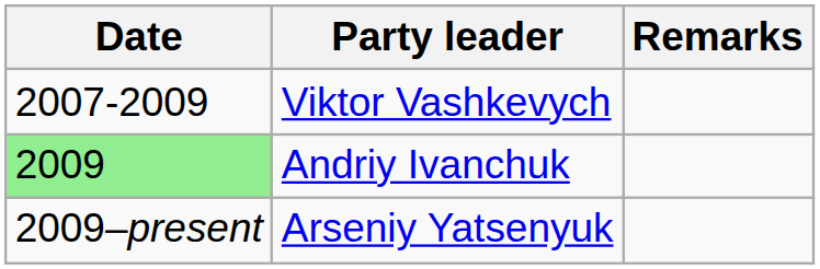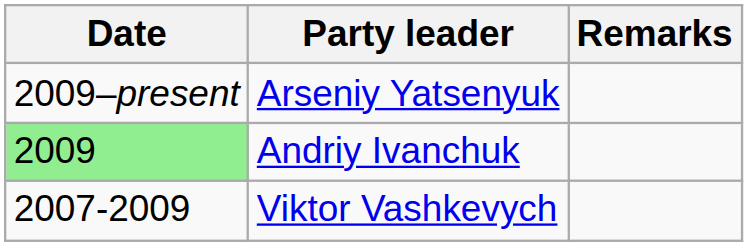 <table class="wikitable">
 <tr>
 <th>Date</th>
 <th>Party leader</th>
 <th>Remarks</th>
 </tr>
 <tr>
-<td>2007-2009</td>
-<td><a href='#'>Viktor Vashkevych</a></td>
+<td>2009–<em>present</em></td>
+<td><a href='#'>Arseniy Yatsenyuk</a></td>
 <td></td>
 </tr>
 <tr>
 <td style="background: lightgreen;">2009</td>
 <td><a href='#'>Andriy Ivanchuk</a></td>
 <td></td>
 </tr>
 <tr>
-<td>2009–<em>present</em></td>
-<td><a href='#'>Arseniy Yatsenyuk</a></td>
+<td>2007-2009</td>
+<td><a href='#'>Viktor Vashkevych</a></td>
 <td></td>
 </tr>
 </table>
